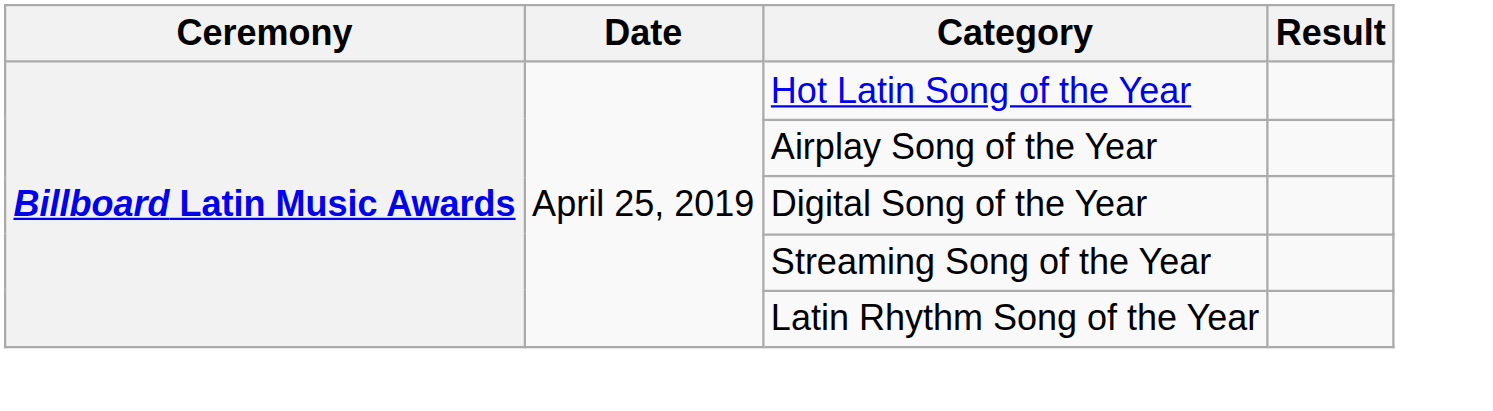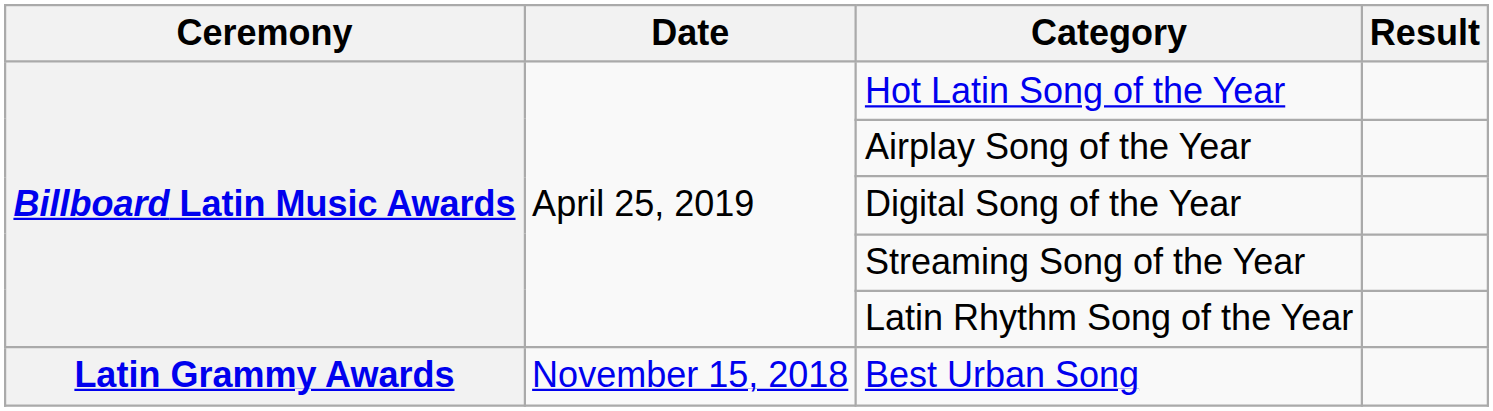 <table class="wikitable plainrowheaders">
 <tr>
 <th>Ceremony</th>
 <th>Date</th>
 <th>Category</th>
 <th>Result</th>
 </tr>
 <tr>
 <th scope="row" rowspan="5"><a href='#'><em>Billboard</em> Latin Music Awards</a></th>
 <td rowspan="5">April 25, 2019</td>
 <td><a href='#'>Hot Latin Song of the Year</a></td>
 <td></td>
 </tr>
 <tr>
 <td>Airplay Song of the Year</td>
 <td></td>
 </tr>
 <tr>
 <td>Digital Song of the Year</td>
 <td></td>
 </tr>
 <tr>
 <td>Streaming Song of the Year</td>
 <td></td>
 </tr>
 <tr>
 <td>Latin Rhythm Song of the Year</td>
 <td></td>
 </tr>
+<tr>
+<th scope="row"><a href='#'>Latin Grammy Awards</a></th>
+<td><a href='#'>November 15, 2018</a></td>
+<td><a href='#'>Best Urban Song</a></td>
+<td></td>
+</tr>
 </table>
